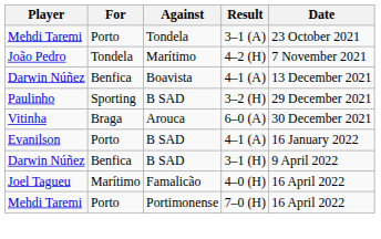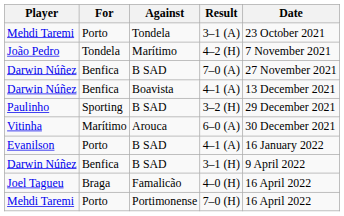 <table class="wikitable sortable">
 <tr>
 <th>Player</th>
 <th>For</th>
 <th>Against</th>
 <th style="text-align:center">Result</th>
 <th>Date</th>
 </tr>
 <tr>
 <td> <a href='#'>Mehdi Taremi</a></td>
 <td>Porto</td>
 <td>Tondela</td>
 <td>3–1 (A)</td>
 <td>23 October 2021</td>
 </tr>
 <tr>
 <td> <a href='#'>João Pedro</a></td>
 <td>Tondela</td>
 <td>Marítimo</td>
 <td>4–2 (H)</td>
 <td>7 November 2021</td>
 </tr>
 <tr>
 <td> <a href='#'>Darwin Núñez</a></td>
 <td>Benfica</td>
+<td>B SAD</td>
+<td>7–0 (A)</td>
+<td>27 November 2021</td>
+</tr>
+<tr>
+<td> <a href='#'>Darwin Núñez</a></td>
+<td>Benfica</td>
 <td>Boavista</td>
 <td>4–1 (A)</td>
 <td>13 December 2021</td>
 </tr>
 <tr>
 <td> <a href='#'>Paulinho</a></td>
 <td>Sporting</td>
 <td>B SAD</td>
 <td>3–2 (H)</td>
 <td>29 December 2021</td>
 </tr>
 <tr>
 <td> <a href='#'>Vitinha</a></td>
-<td>Braga</td>
+<td>Marítimo</td>
 <td>Arouca</td>
 <td>6–0 (A)</td>
 <td>30 December 2021</td>
 </tr>
 <tr>
 <td> <a href='#'>Evanilson</a></td>
 <td>Porto</td>
 <td>B SAD</td>
 <td>4–1 (A)</td>
 <td>16 January 2022</td>
 </tr>
 <tr>
 <td> <a href='#'>Darwin Núñez</a></td>
 <td>Benfica</td>
 <td>B SAD</td>
 <td>3–1 (H)</td>
 <td>9 April 2022</td>
 </tr>
 <tr>
 <td> <a href='#'>Joel Tagueu</a></td>
-<td>Marítimo</td>
+<td>Braga</td>
 <td>Famalicão</td>
 <td>4–0 (H)</td>
 <td>16 April 2022</td>
 </tr>
 <tr>
 <td> <a href='#'>Mehdi Taremi</a></td>
 <td>Porto</td>
 <td>Portimonense</td>
 <td>7–0 (H)</td>
 <td>16 April 2022</td>
 </tr>
 </table>
